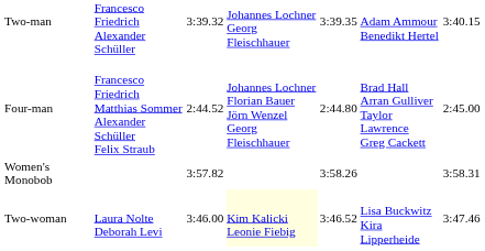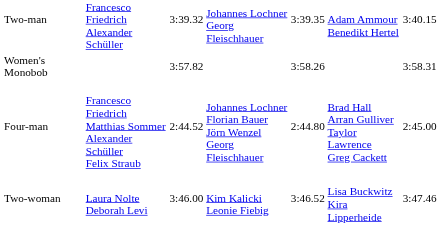 <table>
 <tr>
 <td>Two-man<br></td>
 <td><br><a href='#'>Francesco Friedrich</a><br><a href='#'>Alexander Schüller</a></td>
 <td>3:39.32</td>
 <td><br><a href='#'>Johannes Lochner</a><br><a href='#'>Georg Fleischhauer</a></td>
 <td>3:39.35</td>
 <td><br><a href='#'>Adam Ammour</a><br><a href='#'>Benedikt Hertel</a></td>
 <td>3:40.15</td>
 </tr>
 <tr>
+<td>Women's Monobob<br></td>
+<td></td>
+<td>3:57.82</td>
+<td></td>
+<td>3:58.26</td>
+<td></td>
+<td>3:58.31</td>
+</tr>
+<tr>
 <td>Four-man<br></td>
 <td><br><a href='#'>Francesco Friedrich</a><br><a href='#'>Matthias Sommer</a><br><a href='#'>Alexander Schüller</a><br><a href='#'>Felix Straub</a></td>
 <td>2:44.52</td>
 <td><br><a href='#'>Johannes Lochner</a><br><a href='#'>Florian Bauer</a><br><a href='#'>Jörn Wenzel</a><br><a href='#'>Georg Fleischhauer</a></td>
 <td>2:44.80</td>
 <td><br><a href='#'>Brad Hall</a><br><a href='#'>Arran Gulliver</a><br><a href='#'>Taylor Lawrence</a><br><a href='#'>Greg Cackett</a></td>
 <td>2:45.00</td>
 </tr>
 <tr>
-<td>Women's Monobob<br></td>
-<td></td>
-<td>3:57.82</td>
-<td></td>
-<td>3:58.26</td>
-<td></td>
-<td>3:58.31</td>
-</tr>
-<tr>
 <td>Two-woman<br></td>
 <td><br><a href='#'>Laura Nolte</a><br><a href='#'>Deborah Levi</a></td>
 <td>3:46.00</td>
-<td style="background: lightyellow;"><br><a href='#'>Kim Kalicki</a><br><a href='#'>Leonie Fiebig</a></td>
+<td><br><a href='#'>Kim Kalicki</a><br><a href='#'>Leonie Fiebig</a></td>
 <td>3:46.52</td>
 <td><br><a href='#'>Lisa Buckwitz</a><br><a href='#'>Kira Lipperheide</a></td>
 <td>3:47.46</td>
 </tr>
 </table>
